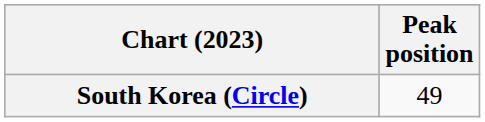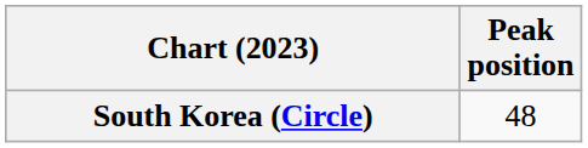 <table class="wikitable plainrowheaders" style="text-align:center">
 <tr>
 <th scope="col">Chart (2023)</th>
 <th scope="col">Peak<br>position</th>
 </tr>
 <tr>
 <th scope="row" style="width:14em">South Korea (<a href='#'>Circle</a>)</th>
-<td>49</td>
+<td>48</td>
 </tr>
 </table>
